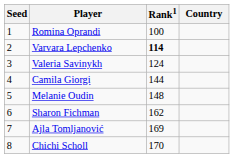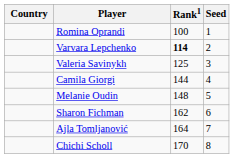 <table class="sortable wikitable">
 <tr>
-<th>Seed</th>
+<th width="70">Country</th>
 <th width="175">Player</th>
 <th>Rank<sup>1</sup></th>
-<th width="70">Country</th>
+<th>Seed</th>
 </tr>
 <tr>
-<td>1</td>
+<td></td>
 <td><a href='#'>Romina Oprandi</a></td>
 <td>100</td>
-<td></td>
+<td>1</td>
 </tr>
 <tr>
-<td>2</td>
+<td></td>
 <td><a href='#'>Varvara Lepchenko</a></td>
 <td><strong>114</strong></td>
-<td></td>
+<td>2</td>
 </tr>
 <tr>
+<td></td>
+<td><a href='#'>Valeria Savinykh</a></td>
+<td>125</td>
 <td>3</td>
-<td><a href='#'>Valeria Savinykh</a></td>
-<td>124</td>
-<td></td>
 </tr>
 <tr>
-<td>4</td>
+<td></td>
 <td><a href='#'>Camila Giorgi</a></td>
 <td>144</td>
-<td></td>
+<td>4</td>
 </tr>
 <tr>
-<td>5</td>
+<td></td>
 <td><a href='#'>Melanie Oudin</a></td>
 <td>148</td>
-<td></td>
+<td>5</td>
 </tr>
 <tr>
-<td>6</td>
+<td></td>
 <td><a href='#'>Sharon Fichman</a></td>
 <td>162</td>
-<td></td>
+<td>6</td>
 </tr>
 <tr>
+<td></td>
+<td><a href='#'>Ajla Tomljanović</a></td>
+<td>164</td>
 <td>7</td>
-<td><a href='#'>Ajla Tomljanović</a></td>
-<td>169</td>
-<td></td>
 </tr>
 <tr>
-<td>8</td>
+<td></td>
 <td><a href='#'>Chichi Scholl</a></td>
 <td>170</td>
-<td></td>
+<td>8</td>
 </tr>
 </table>
